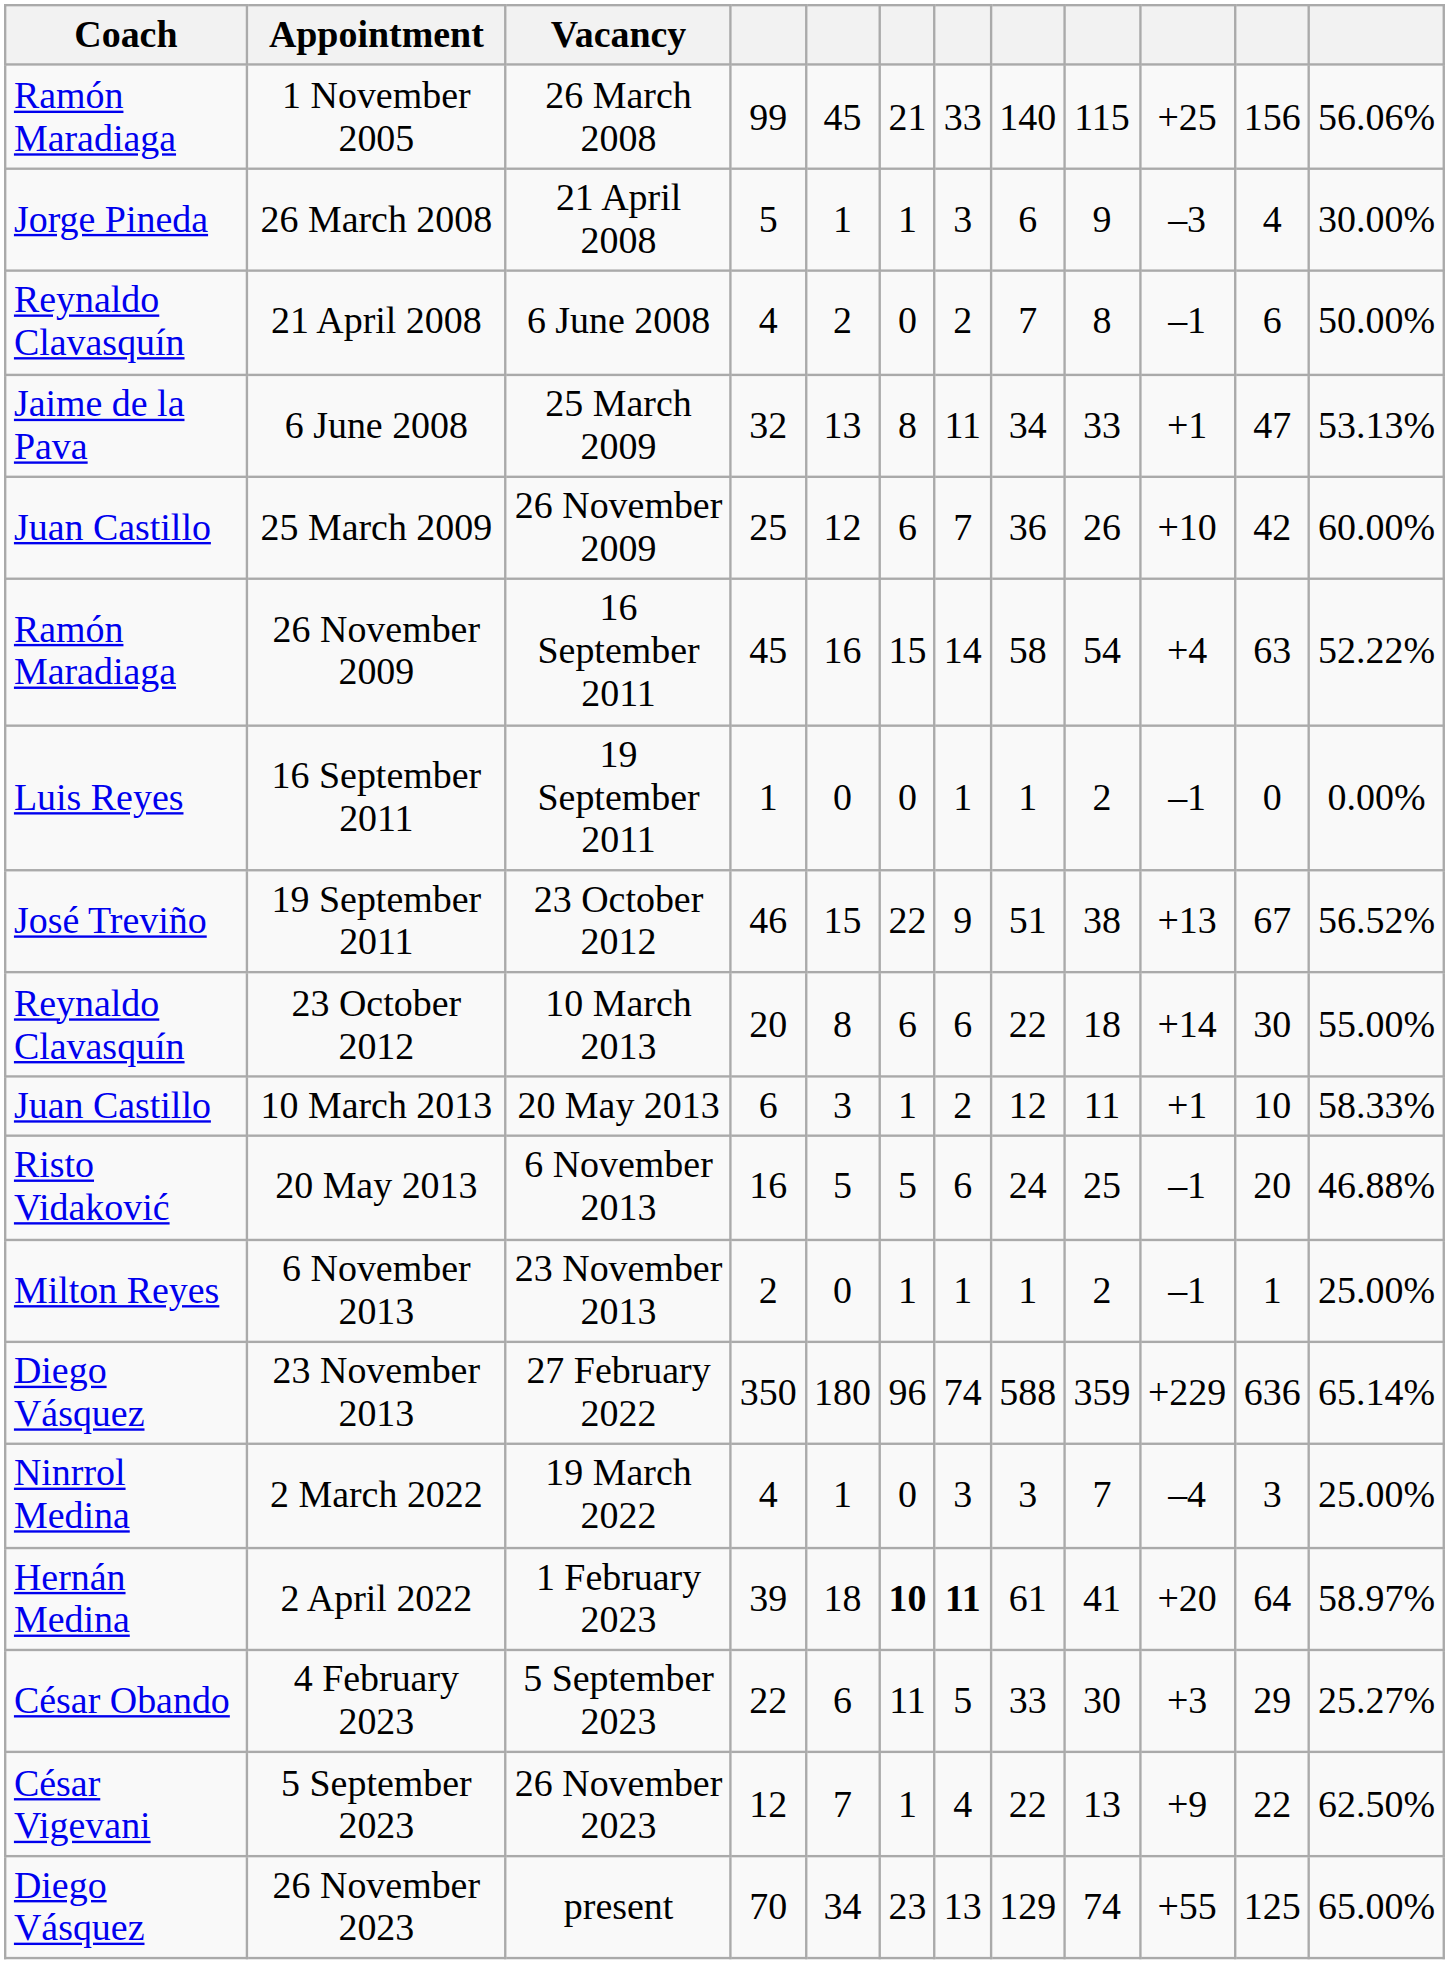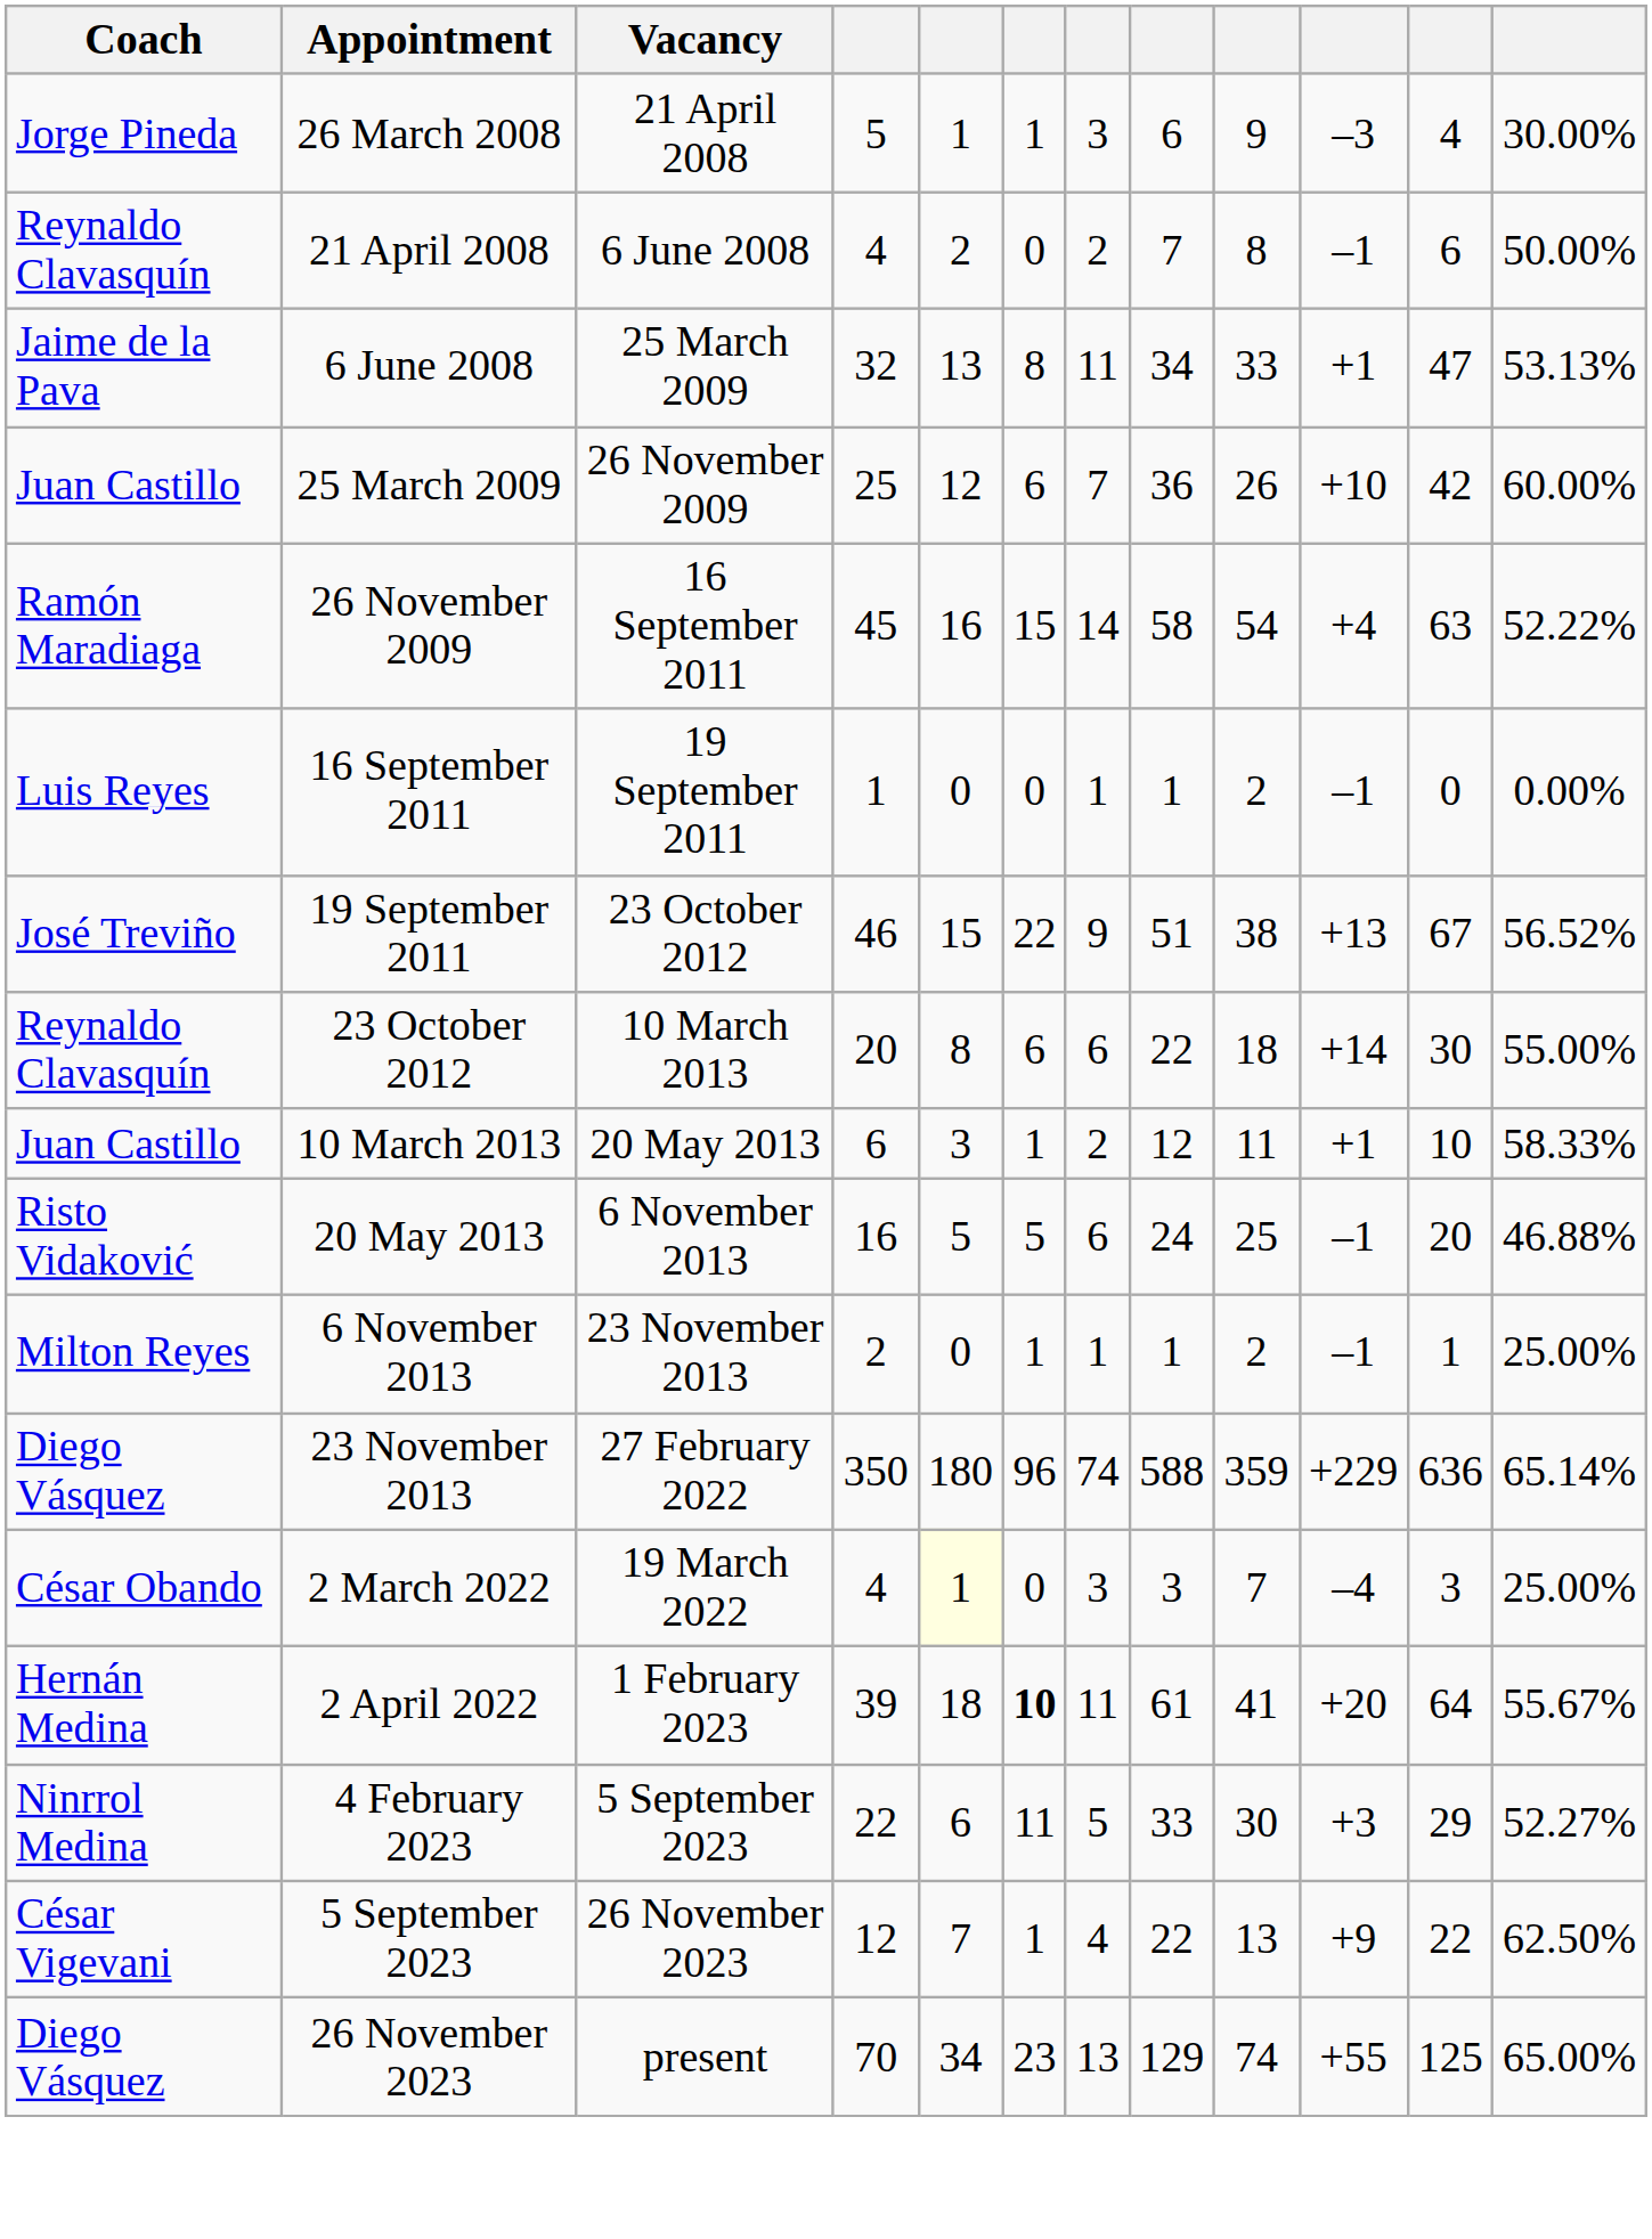 <table class="wikitable sortable">
 <tr>
 <th>Coach</th>
 <th>Appointment</th>
 <th>Vacancy</th>
 <th></th>
 <th></th>
 <th></th>
 <th></th>
 <th></th>
 <th></th>
 <th></th>
 <th></th>
 <th></th>
-</tr>
-<tr align=center>
-<td align=left> <a href='#'>Ramón Maradiaga</a></td>
-<td>1 November 2005</td>
-<td>26 March 2008</td>
-<td>99</td>
-<td>45</td>
-<td>21</td>
-<td>33</td>
-<td>140</td>
-<td>115</td>
-<td>+25</td>
-<td>156</td>
-<td>56.06%</td>
 </tr>
 <tr align=center>
 <td align=left> <a href='#'>Jorge Pineda</a></td>
 <td>26 March 2008</td>
 <td>21 April 2008</td>
 <td>5</td>
 <td>1</td>
 <td>1</td>
 <td>3</td>
 <td>6</td>
 <td>9</td>
 <td>–3</td>
 <td>4</td>
 <td>30.00%</td>
 </tr>
 <tr align=center>
 <td align=left> <a href='#'>Reynaldo Clavasquín</a></td>
 <td>21 April 2008</td>
 <td>6 June 2008</td>
 <td>4</td>
 <td>2</td>
 <td>0</td>
 <td>2</td>
 <td>7</td>
 <td>8</td>
 <td>–1</td>
 <td>6</td>
 <td>50.00%</td>
 </tr>
 <tr align=center>
 <td align=left> <a href='#'>Jaime de la Pava</a></td>
 <td>6 June 2008</td>
 <td>25 March 2009</td>
 <td>32</td>
 <td>13</td>
 <td>8</td>
 <td>11</td>
 <td>34</td>
 <td>33</td>
 <td>+1</td>
 <td>47</td>
 <td>53.13%</td>
 </tr>
 <tr align=center>
 <td align=left> <a href='#'>Juan Castillo</a></td>
 <td>25 March 2009</td>
 <td>26 November 2009</td>
 <td>25</td>
 <td>12</td>
 <td>6</td>
 <td>7</td>
 <td>36</td>
 <td>26</td>
 <td>+10</td>
 <td>42</td>
 <td>60.00%</td>
 </tr>
 <tr align=center>
 <td align=left> <a href='#'>Ramón Maradiaga</a></td>
 <td>26 November 2009</td>
 <td>16 September 2011</td>
 <td>45</td>
 <td>16</td>
 <td>15</td>
 <td>14</td>
 <td>58</td>
 <td>54</td>
 <td>+4</td>
 <td>63</td>
 <td>52.22%</td>
 </tr>
 <tr align=center>
 <td align=left> <a href='#'>Luis Reyes</a></td>
 <td>16 September 2011</td>
 <td>19 September 2011</td>
 <td>1</td>
 <td>0</td>
 <td>0</td>
 <td>1</td>
 <td>1</td>
 <td>2</td>
 <td>–1</td>
 <td>0</td>
 <td>0.00%</td>
 </tr>
 <tr align=center>
 <td align=left> <a href='#'>José Treviño</a></td>
 <td>19 September 2011</td>
 <td>23 October 2012</td>
 <td>46</td>
 <td>15</td>
 <td>22</td>
 <td>9</td>
 <td>51</td>
 <td>38</td>
 <td>+13</td>
 <td>67</td>
 <td>56.52%</td>
 </tr>
 <tr align=center>
 <td align=left> <a href='#'>Reynaldo Clavasquín</a></td>
 <td>23 October 2012</td>
 <td>10 March 2013</td>
 <td>20</td>
 <td>8</td>
 <td>6</td>
 <td>6</td>
 <td>22</td>
 <td>18</td>
 <td>+14</td>
 <td>30</td>
 <td>55.00%</td>
 </tr>
 <tr align=center>
 <td align=left> <a href='#'>Juan Castillo</a></td>
 <td>10 March 2013</td>
 <td>20 May 2013</td>
 <td>6</td>
 <td>3</td>
 <td>1</td>
 <td>2</td>
 <td>12</td>
 <td>11</td>
 <td>+1</td>
 <td>10</td>
 <td>58.33%</td>
 </tr>
 <tr align=center>
 <td align=left> <a href='#'>Risto Vidaković</a></td>
 <td>20 May 2013</td>
 <td>6 November 2013</td>
 <td>16</td>
 <td>5</td>
 <td>5</td>
 <td>6</td>
 <td>24</td>
 <td>25</td>
 <td>–1</td>
 <td>20</td>
 <td>46.88%</td>
 </tr>
 <tr align=center>
 <td align=left> <a href='#'>Milton Reyes</a></td>
 <td>6 November 2013</td>
 <td>23 November 2013</td>
 <td>2</td>
 <td>0</td>
 <td>1</td>
 <td>1</td>
 <td>1</td>
 <td>2</td>
 <td>–1</td>
 <td>1</td>
 <td>25.00%</td>
 </tr>
 <tr align=center>
 <td align=left> <a href='#'>Diego Vásquez</a></td>
 <td>23 November 2013</td>
 <td>27 February 2022</td>
 <td>350</td>
 <td>180</td>
 <td>96</td>
 <td>74</td>
 <td>588</td>
 <td>359</td>
 <td>+229</td>
 <td>636</td>
 <td>65.14%</td>
 </tr>
 <tr align=center>
-<td align=left> <a href='#'>Ninrrol Medina</a></td>
+<td align=left> <a href='#'>César Obando</a></td>
 <td>2 March 2022</td>
 <td>19 March 2022</td>
 <td>4</td>
-<td>1</td>
+<td style="background: lightyellow;">1</td>
 <td>0</td>
 <td>3</td>
 <td>3</td>
 <td>7</td>
 <td>–4</td>
 <td>3</td>
 <td>25.00%</td>
 </tr>
 <tr align=center>
 <td align=left> <a href='#'>Hernán Medina</a></td>
 <td>2 April 2022</td>
 <td>1 February 2023</td>
 <td>39</td>
 <td>18</td>
 <td><strong>10</strong></td>
-<td><strong>11</strong></td>
+<td>11</td>
 <td>61</td>
 <td>41</td>
 <td>+20</td>
 <td>64</td>
-<td>58.97%</td>
+<td>55.67%</td>
 </tr>
 <tr align=center>
-<td align=left> <a href='#'>César Obando</a></td>
+<td align=left> <a href='#'>Ninrrol Medina</a></td>
 <td>4 February 2023</td>
 <td>5 September 2023</td>
 <td>22</td>
 <td>6</td>
 <td>11</td>
 <td>5</td>
 <td>33</td>
 <td>30</td>
 <td>+3</td>
 <td>29</td>
-<td>25.27%</td>
+<td>52.27%</td>
 </tr>
 <tr align=center>
 <td align=left> <a href='#'>César Vigevani</a></td>
 <td>5 September 2023</td>
 <td>26 November 2023</td>
 <td>12</td>
 <td>7</td>
 <td>1</td>
 <td>4</td>
 <td>22</td>
 <td>13</td>
 <td>+9</td>
 <td>22</td>
 <td>62.50%</td>
 </tr>
 <tr align=center>
 <td align=left> <a href='#'>Diego Vásquez</a></td>
 <td>26 November 2023</td>
 <td>present</td>
 <td>70</td>
 <td>34</td>
 <td>23</td>
 <td>13</td>
 <td>129</td>
 <td>74</td>
 <td>+55</td>
 <td>125</td>
 <td>65.00%</td>
 </tr>
 </table>
